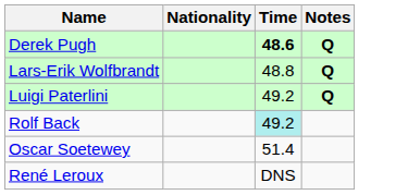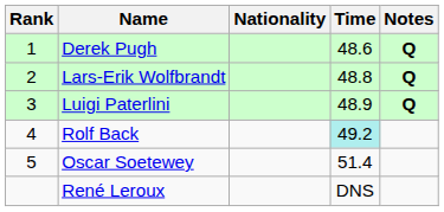 <table class="wikitable sortable" style="text-align:center">
 <tr>
+<th>Rank</th>
 <th>Name</th>
 <th>Nationality</th>
 <th>Time</th>
 <th>Notes</th>
 </tr>
 <tr bgcolor=ccffcc>
+<td>1</td>
 <td align=left><a href='#'>Derek Pugh</a></td>
 <td align=left></td>
-<td><strong>48.6</strong></td>
+<td>48.6</td>
 <td><strong>Q</strong></td>
 </tr>
 <tr bgcolor=ccffcc>
+<td>2</td>
 <td align=left><a href='#'>Lars-Erik Wolfbrandt</a></td>
 <td align=left></td>
 <td>48.8</td>
 <td><strong>Q</strong></td>
 </tr>
 <tr bgcolor=ccffcc>
+<td>3</td>
 <td align=left><a href='#'>Luigi Paterlini</a></td>
 <td align=left></td>
-<td>49.2</td>
+<td>48.9</td>
 <td><strong>Q</strong></td>
 </tr>
 <tr>
+<td>4</td>
 <td align=left><a href='#'>Rolf Back</a></td>
 <td align=left></td>
 <td style="background: paleturquoise;">49.2</td>
 <td></td>
 </tr>
 <tr>
+<td>5</td>
 <td align=left><a href='#'>Oscar Soetewey</a></td>
 <td align=left></td>
 <td>51.4</td>
 <td></td>
 </tr>
 <tr>
+<td></td>
 <td align=left><a href='#'>René Leroux</a></td>
 <td align=left></td>
 <td>DNS</td>
 <td></td>
 </tr>
 </table>
